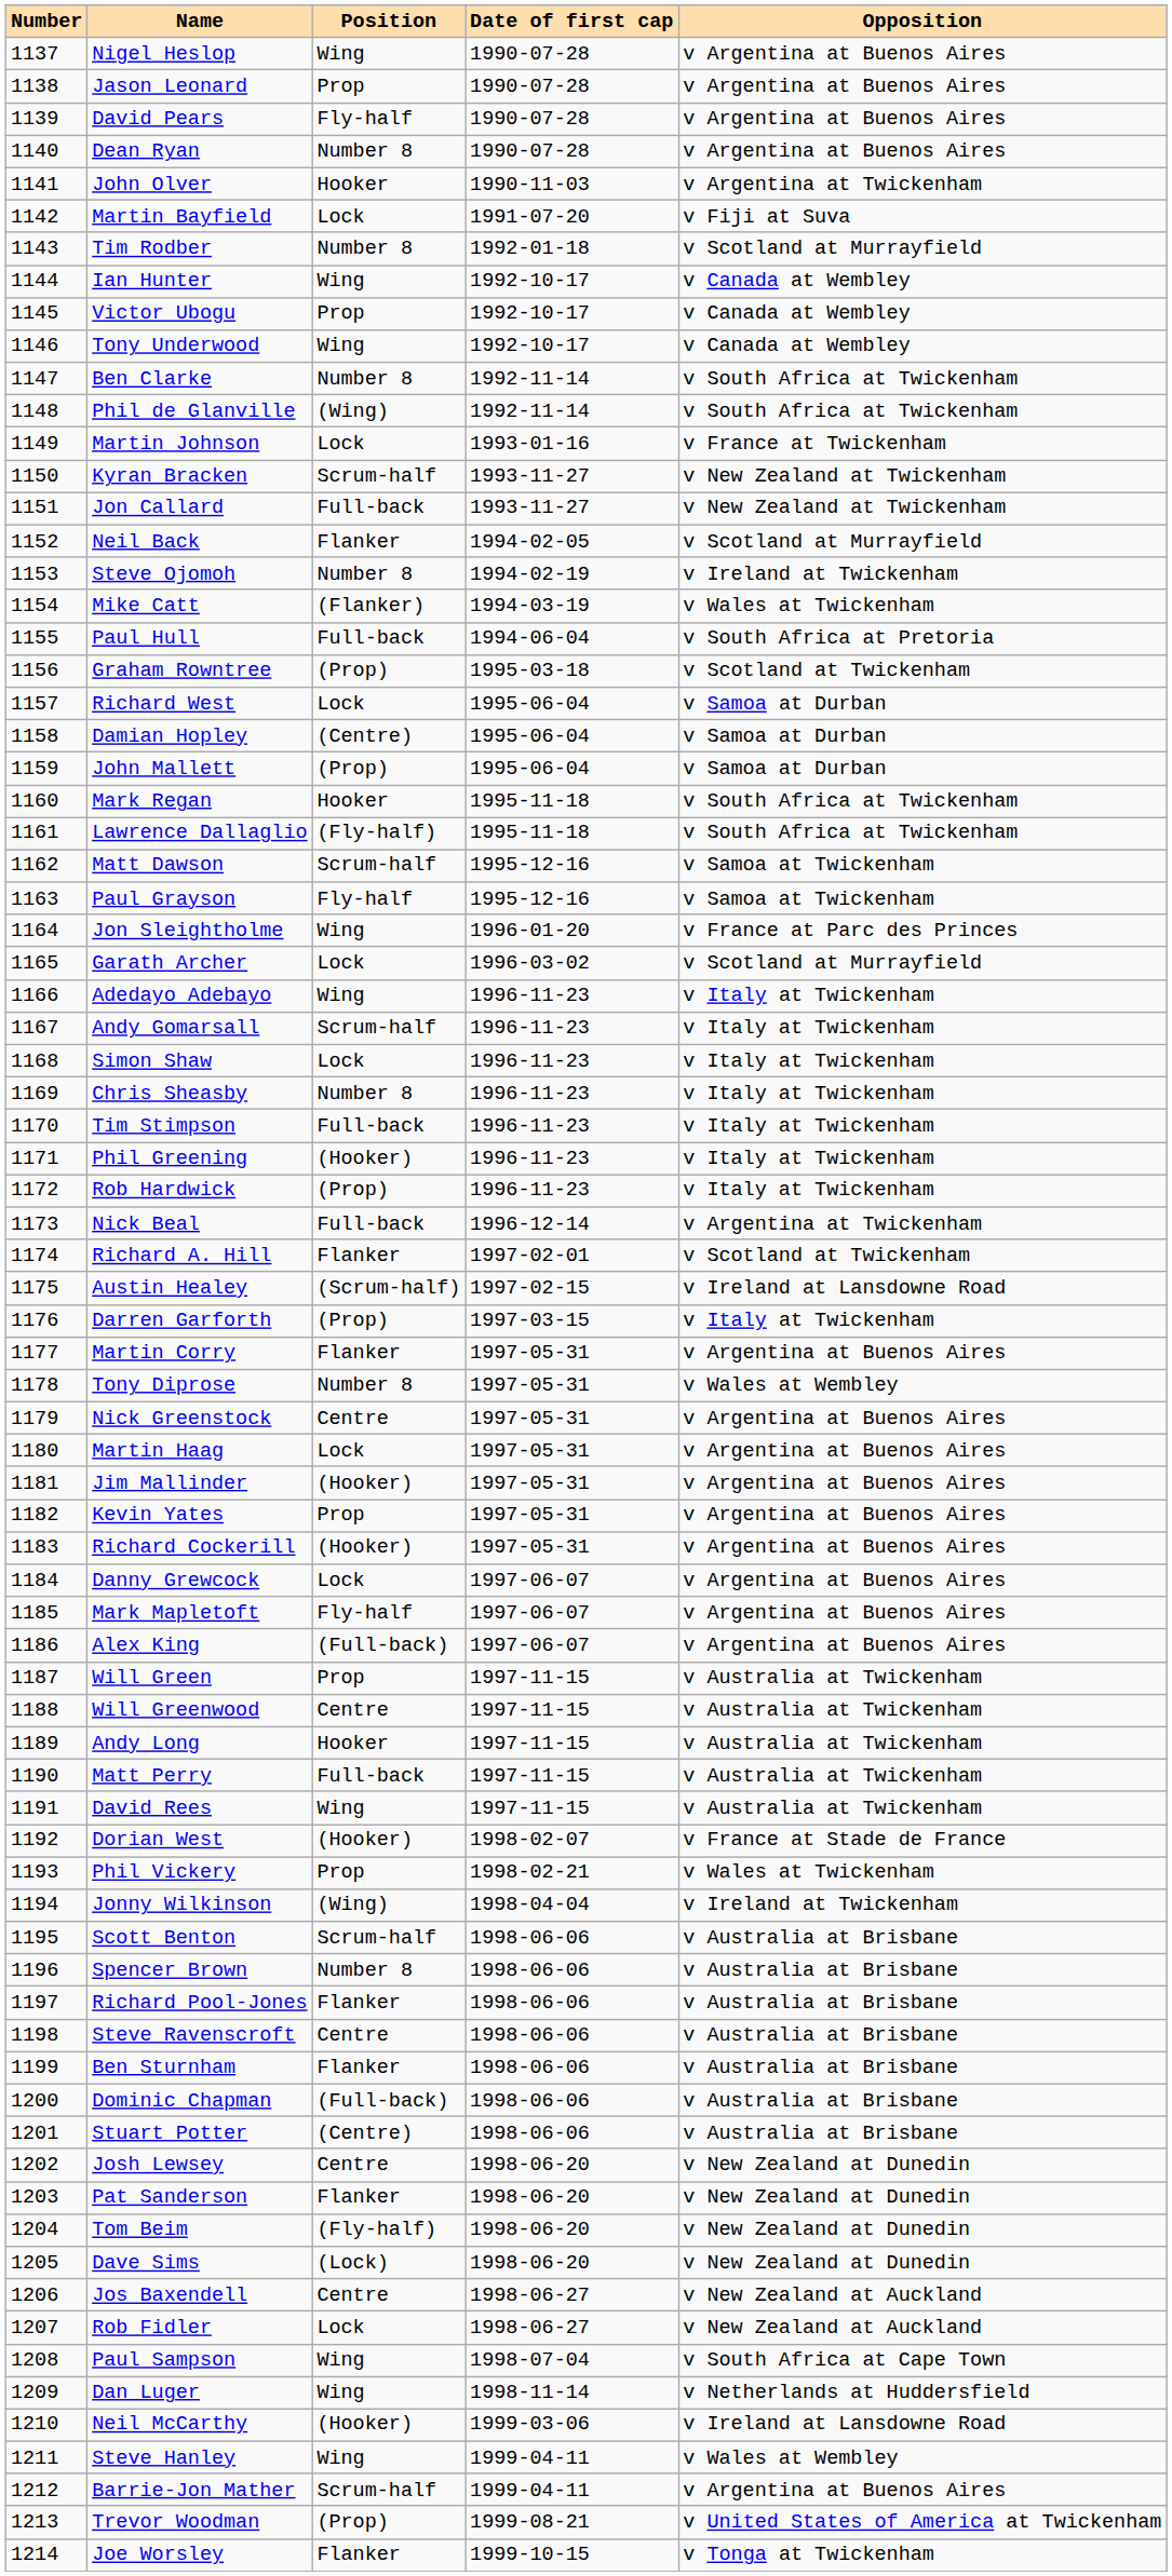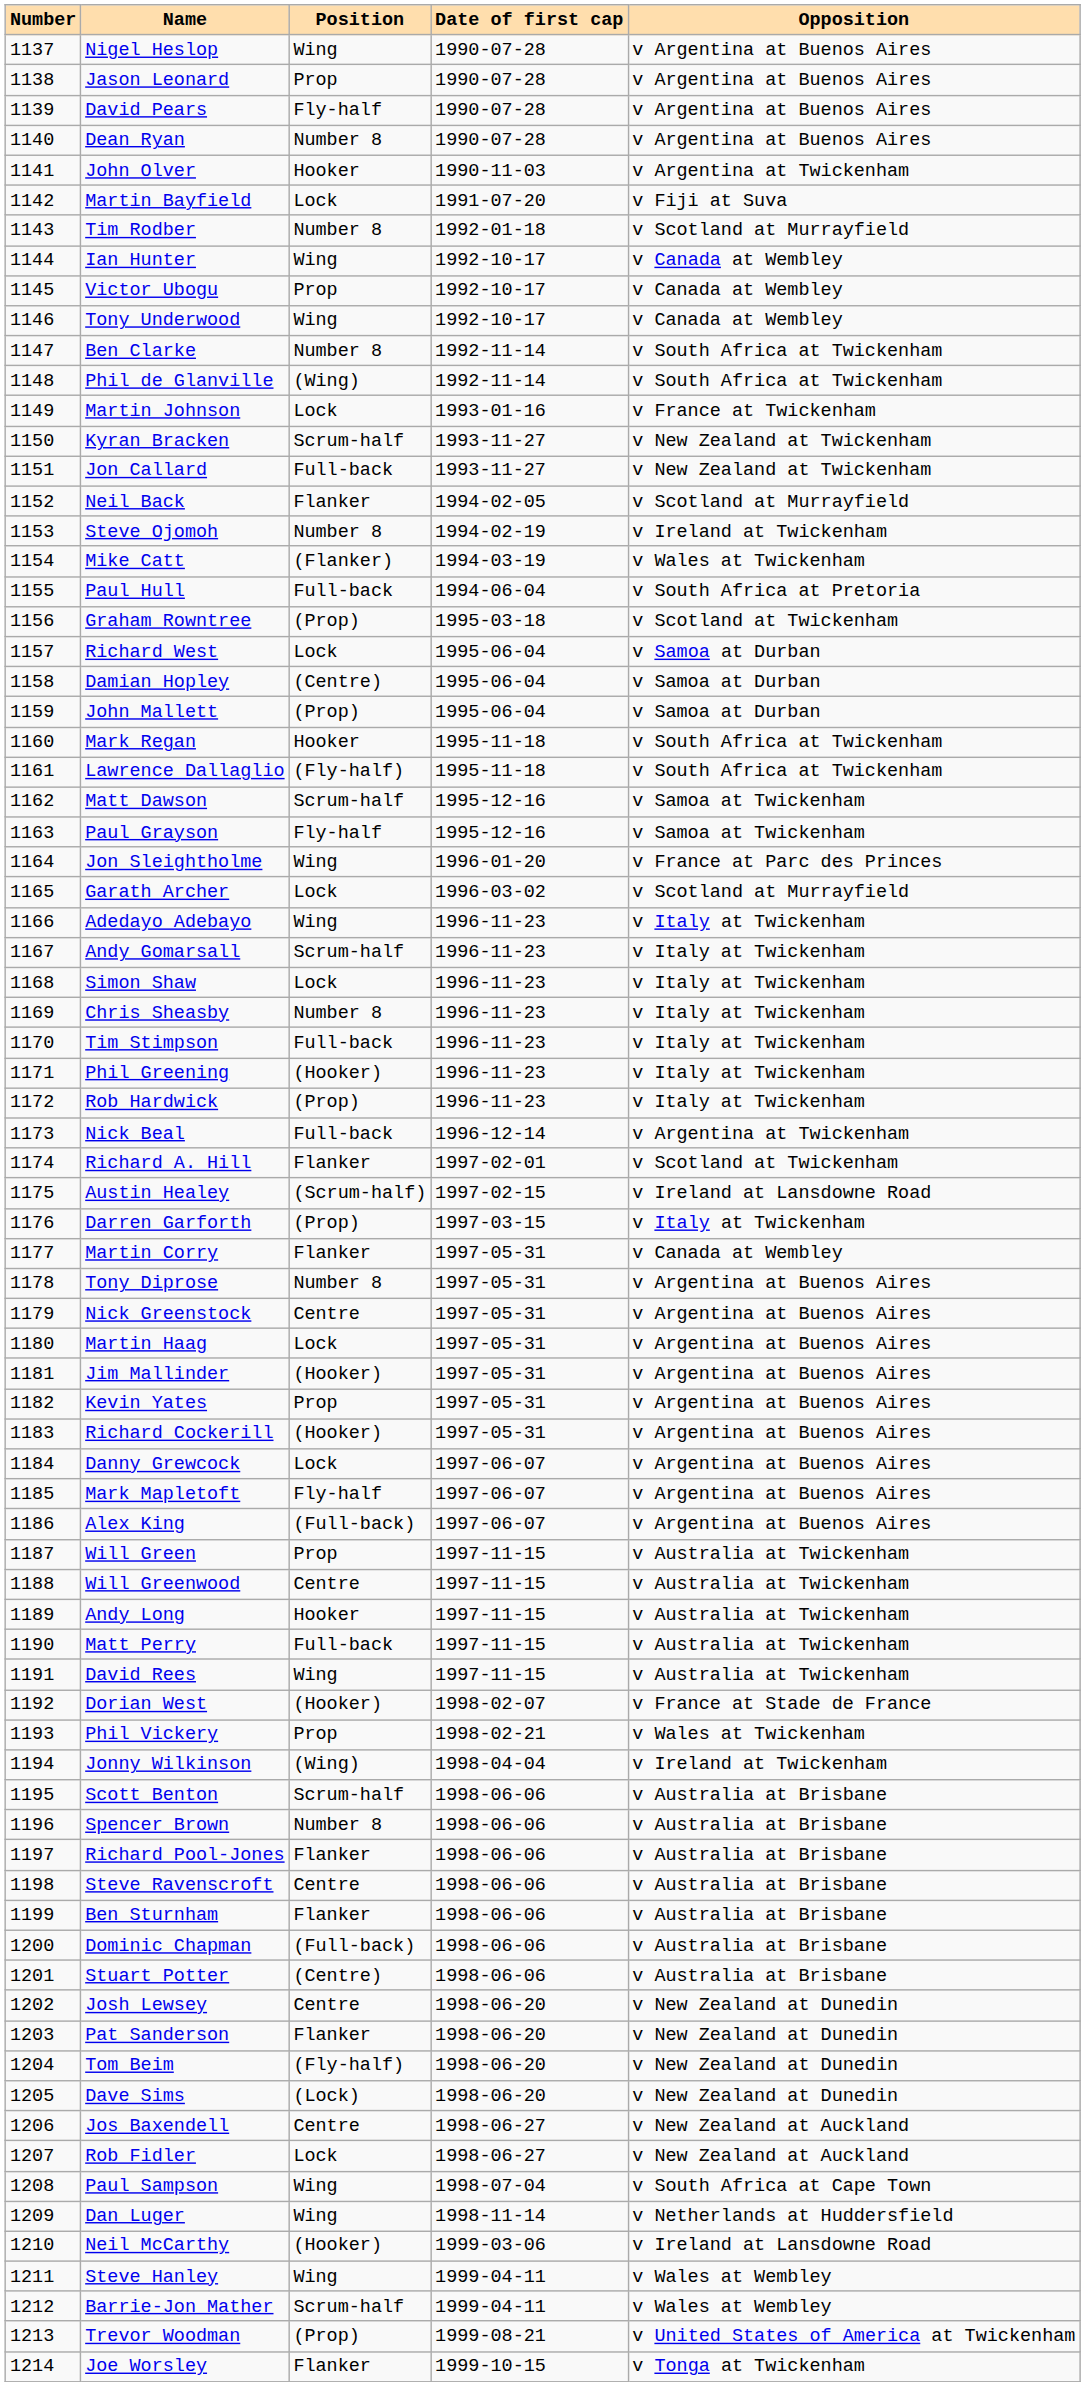 <table class="sortable wikitable" style="margin:auto;">
 <tr>
 <th style="background:#ffdead;">Number</th>
 <th style="background:#ffdead;">Name</th>
 <th style="background:#ffdead;">Position</th>
 <th style="background:#ffdead;">Date of first cap</th>
 <th style="background:#ffdead;">Opposition</th>
 </tr>
 <tr>
 <td>1137</td>
 <td><a href='#'>Nigel Heslop</a></td>
 <td>Wing</td>
 <td>1990-07-28</td>
 <td>v Argentina at Buenos Aires</td>
 </tr>
 <tr>
 <td>1138</td>
 <td><a href='#'>Jason Leonard</a></td>
 <td>Prop</td>
 <td>1990-07-28</td>
 <td>v Argentina at Buenos Aires</td>
 </tr>
 <tr>
 <td>1139</td>
 <td><a href='#'>David Pears</a></td>
 <td>Fly-half</td>
 <td>1990-07-28</td>
 <td>v Argentina at Buenos Aires</td>
 </tr>
 <tr>
 <td>1140</td>
 <td><a href='#'>Dean Ryan</a></td>
 <td>Number 8</td>
 <td>1990-07-28</td>
 <td>v Argentina at Buenos Aires</td>
 </tr>
 <tr>
 <td>1141</td>
 <td><a href='#'>John Olver</a></td>
 <td>Hooker</td>
 <td>1990-11-03</td>
 <td>v Argentina at Twickenham</td>
 </tr>
 <tr>
 <td>1142</td>
 <td><a href='#'>Martin Bayfield</a></td>
 <td>Lock</td>
 <td>1991-07-20</td>
 <td>v Fiji at Suva</td>
 </tr>
 <tr>
 <td>1143</td>
 <td><a href='#'>Tim Rodber</a></td>
 <td>Number 8</td>
 <td>1992-01-18</td>
 <td>v Scotland at Murrayfield</td>
 </tr>
 <tr>
 <td>1144</td>
 <td><a href='#'>Ian Hunter</a></td>
 <td>Wing</td>
 <td>1992-10-17</td>
 <td>v <a href='#'>Canada</a> at Wembley</td>
 </tr>
 <tr>
 <td>1145</td>
 <td><a href='#'>Victor Ubogu</a></td>
 <td>Prop</td>
 <td>1992-10-17</td>
 <td>v Canada at Wembley</td>
 </tr>
 <tr>
 <td>1146</td>
 <td><a href='#'>Tony Underwood</a></td>
 <td>Wing</td>
 <td>1992-10-17</td>
 <td>v Canada at Wembley</td>
 </tr>
 <tr>
 <td>1147</td>
 <td><a href='#'>Ben Clarke</a></td>
 <td>Number 8</td>
 <td>1992-11-14</td>
 <td>v South Africa at Twickenham</td>
 </tr>
 <tr>
 <td>1148</td>
 <td><a href='#'>Phil de Glanville</a></td>
 <td>(Wing)</td>
 <td>1992-11-14</td>
 <td>v South Africa at Twickenham</td>
 </tr>
 <tr>
 <td>1149</td>
 <td><a href='#'>Martin Johnson</a></td>
 <td>Lock</td>
 <td>1993-01-16</td>
 <td>v France at Twickenham</td>
 </tr>
 <tr>
 <td>1150</td>
 <td><a href='#'>Kyran Bracken</a></td>
 <td>Scrum-half</td>
 <td>1993-11-27</td>
 <td>v New Zealand at Twickenham</td>
 </tr>
 <tr>
 <td>1151</td>
 <td><a href='#'>Jon Callard</a></td>
 <td>Full-back</td>
 <td>1993-11-27</td>
 <td>v New Zealand at Twickenham</td>
 </tr>
 <tr>
 <td>1152</td>
 <td><a href='#'>Neil Back</a></td>
 <td>Flanker</td>
 <td>1994-02-05</td>
 <td>v Scotland at Murrayfield</td>
 </tr>
 <tr>
 <td>1153</td>
 <td><a href='#'>Steve Ojomoh</a></td>
 <td>Number 8</td>
 <td>1994-02-19</td>
 <td>v Ireland at Twickenham</td>
 </tr>
 <tr>
 <td>1154</td>
 <td><a href='#'>Mike Catt</a></td>
 <td>(Flanker)</td>
 <td>1994-03-19</td>
 <td>v Wales at Twickenham</td>
 </tr>
 <tr>
 <td>1155</td>
 <td><a href='#'>Paul Hull</a></td>
 <td>Full-back</td>
 <td>1994-06-04</td>
 <td>v South Africa at Pretoria</td>
 </tr>
 <tr>
 <td>1156</td>
 <td><a href='#'>Graham Rowntree</a></td>
 <td>(Prop)</td>
 <td>1995-03-18</td>
 <td>v Scotland at Twickenham</td>
 </tr>
 <tr>
 <td>1157</td>
 <td><a href='#'>Richard West</a></td>
 <td>Lock</td>
 <td>1995-06-04</td>
 <td>v <a href='#'>Samoa</a> at Durban</td>
 </tr>
 <tr>
 <td>1158</td>
 <td><a href='#'>Damian Hopley</a></td>
 <td>(Centre)</td>
 <td>1995-06-04</td>
 <td>v Samoa at Durban</td>
 </tr>
 <tr>
 <td>1159</td>
 <td><a href='#'>John Mallett</a></td>
 <td>(Prop)</td>
 <td>1995-06-04</td>
 <td>v Samoa at Durban</td>
 </tr>
 <tr>
 <td>1160</td>
 <td><a href='#'>Mark Regan</a></td>
 <td>Hooker</td>
 <td>1995-11-18</td>
 <td>v South Africa at Twickenham</td>
 </tr>
 <tr>
 <td>1161</td>
 <td><a href='#'>Lawrence Dallaglio</a></td>
 <td>(Fly-half)</td>
 <td>1995-11-18</td>
 <td>v South Africa at Twickenham</td>
 </tr>
 <tr>
 <td>1162</td>
 <td><a href='#'>Matt Dawson</a></td>
 <td>Scrum-half</td>
 <td>1995-12-16</td>
 <td>v Samoa at Twickenham</td>
 </tr>
 <tr>
 <td>1163</td>
 <td><a href='#'>Paul Grayson</a></td>
 <td>Fly-half</td>
 <td>1995-12-16</td>
 <td>v Samoa at Twickenham</td>
 </tr>
 <tr>
 <td>1164</td>
 <td><a href='#'>Jon Sleightholme</a></td>
 <td>Wing</td>
 <td>1996-01-20</td>
 <td>v France at Parc des Princes</td>
 </tr>
 <tr>
 <td>1165</td>
 <td><a href='#'>Garath Archer</a></td>
 <td>Lock</td>
 <td>1996-03-02</td>
 <td>v Scotland at Murrayfield</td>
 </tr>
 <tr>
 <td>1166</td>
 <td><a href='#'>Adedayo Adebayo</a></td>
 <td>Wing</td>
 <td>1996-11-23</td>
 <td>v <a href='#'>Italy</a> at Twickenham</td>
 </tr>
 <tr>
 <td>1167</td>
 <td><a href='#'>Andy Gomarsall</a></td>
 <td>Scrum-half</td>
 <td>1996-11-23</td>
 <td>v Italy at Twickenham</td>
 </tr>
 <tr>
 <td>1168</td>
 <td><a href='#'>Simon Shaw</a></td>
 <td>Lock</td>
 <td>1996-11-23</td>
 <td>v Italy at Twickenham</td>
 </tr>
 <tr>
 <td>1169</td>
 <td><a href='#'>Chris Sheasby</a></td>
 <td>Number 8</td>
 <td>1996-11-23</td>
 <td>v Italy at Twickenham</td>
 </tr>
 <tr>
 <td>1170</td>
 <td><a href='#'>Tim Stimpson</a></td>
 <td>Full-back</td>
 <td>1996-11-23</td>
 <td>v Italy at Twickenham</td>
 </tr>
 <tr>
 <td>1171</td>
 <td><a href='#'>Phil Greening</a></td>
 <td>(Hooker)</td>
 <td>1996-11-23</td>
 <td>v Italy at Twickenham</td>
 </tr>
 <tr>
 <td>1172</td>
 <td><a href='#'>Rob Hardwick</a></td>
 <td>(Prop)</td>
 <td>1996-11-23</td>
 <td>v Italy at Twickenham</td>
 </tr>
 <tr>
 <td>1173</td>
 <td><a href='#'>Nick Beal</a></td>
 <td>Full-back</td>
 <td>1996-12-14</td>
 <td>v Argentina at Twickenham</td>
 </tr>
 <tr>
 <td>1174</td>
 <td><a href='#'>Richard A. Hill</a></td>
 <td>Flanker</td>
 <td>1997-02-01</td>
 <td>v Scotland at Twickenham</td>
 </tr>
 <tr>
 <td>1175</td>
 <td><a href='#'>Austin Healey</a></td>
 <td>(Scrum-half)</td>
 <td>1997-02-15</td>
 <td>v Ireland at Lansdowne Road</td>
 </tr>
 <tr>
 <td>1176</td>
 <td><a href='#'>Darren Garforth</a></td>
 <td>(Prop)</td>
 <td>1997-03-15</td>
 <td>v <a href='#'>Italy</a> at Twickenham</td>
 </tr>
 <tr>
 <td>1177</td>
 <td><a href='#'>Martin Corry</a></td>
 <td>Flanker</td>
 <td>1997-05-31</td>
-<td>v Argentina at Buenos Aires</td>
+<td>v Canada at Wembley</td>
 </tr>
 <tr>
 <td>1178</td>
 <td><a href='#'>Tony Diprose</a></td>
 <td>Number 8</td>
 <td>1997-05-31</td>
-<td>v Wales at Wembley</td>
+<td>v Argentina at Buenos Aires</td>
 </tr>
 <tr>
 <td>1179</td>
 <td><a href='#'>Nick Greenstock</a></td>
 <td>Centre</td>
 <td>1997-05-31</td>
 <td>v Argentina at Buenos Aires</td>
 </tr>
 <tr>
 <td>1180</td>
 <td><a href='#'>Martin Haag</a></td>
 <td>Lock</td>
 <td>1997-05-31</td>
 <td>v Argentina at Buenos Aires</td>
 </tr>
 <tr>
 <td>1181</td>
 <td><a href='#'>Jim Mallinder</a></td>
 <td>(Hooker)</td>
 <td>1997-05-31</td>
 <td>v Argentina at Buenos Aires</td>
 </tr>
 <tr>
 <td>1182</td>
 <td><a href='#'>Kevin Yates</a></td>
 <td>Prop</td>
 <td>1997-05-31</td>
 <td>v Argentina at Buenos Aires</td>
 </tr>
 <tr>
 <td>1183</td>
 <td><a href='#'>Richard Cockerill</a></td>
 <td>(Hooker)</td>
 <td>1997-05-31</td>
 <td>v Argentina at Buenos Aires</td>
 </tr>
 <tr>
 <td>1184</td>
 <td><a href='#'>Danny Grewcock</a></td>
 <td>Lock</td>
 <td>1997-06-07</td>
 <td>v Argentina at Buenos Aires</td>
 </tr>
 <tr>
 <td>1185</td>
 <td><a href='#'>Mark Mapletoft</a></td>
 <td>Fly-half</td>
 <td>1997-06-07</td>
 <td>v Argentina at Buenos Aires</td>
 </tr>
 <tr>
 <td>1186</td>
 <td><a href='#'>Alex King</a></td>
 <td>(Full-back)</td>
 <td>1997-06-07</td>
 <td>v Argentina at Buenos Aires</td>
 </tr>
 <tr>
 <td>1187</td>
 <td><a href='#'>Will Green</a></td>
 <td>Prop</td>
 <td>1997-11-15</td>
 <td>v Australia at Twickenham</td>
 </tr>
 <tr>
 <td>1188</td>
 <td><a href='#'>Will Greenwood</a></td>
 <td>Centre</td>
 <td>1997-11-15</td>
 <td>v Australia at Twickenham</td>
 </tr>
 <tr>
 <td>1189</td>
 <td><a href='#'>Andy Long</a></td>
 <td>Hooker</td>
 <td>1997-11-15</td>
 <td>v Australia at Twickenham</td>
 </tr>
 <tr>
 <td>1190</td>
 <td><a href='#'>Matt Perry</a></td>
 <td>Full-back</td>
 <td>1997-11-15</td>
 <td>v Australia at Twickenham</td>
 </tr>
 <tr>
 <td>1191</td>
 <td><a href='#'>David Rees</a></td>
 <td>Wing</td>
 <td>1997-11-15</td>
 <td>v Australia at Twickenham</td>
 </tr>
 <tr>
 <td>1192</td>
 <td><a href='#'>Dorian West</a></td>
 <td>(Hooker)</td>
 <td>1998-02-07</td>
 <td>v France at Stade de France</td>
 </tr>
 <tr>
 <td>1193</td>
 <td><a href='#'>Phil Vickery</a></td>
 <td>Prop</td>
 <td>1998-02-21</td>
 <td>v Wales at Twickenham</td>
 </tr>
 <tr>
 <td>1194</td>
 <td><a href='#'>Jonny Wilkinson</a></td>
 <td>(Wing)</td>
 <td>1998-04-04</td>
 <td>v Ireland at Twickenham</td>
 </tr>
 <tr>
 <td>1195</td>
 <td><a href='#'>Scott Benton</a></td>
 <td>Scrum-half</td>
 <td>1998-06-06</td>
 <td>v Australia at Brisbane</td>
 </tr>
 <tr>
 <td>1196</td>
 <td><a href='#'>Spencer Brown</a></td>
 <td>Number 8</td>
 <td>1998-06-06</td>
 <td>v Australia at Brisbane</td>
 </tr>
 <tr>
 <td>1197</td>
 <td><a href='#'>Richard Pool-Jones</a></td>
 <td>Flanker</td>
 <td>1998-06-06</td>
 <td>v Australia at Brisbane</td>
 </tr>
 <tr>
 <td>1198</td>
 <td><a href='#'>Steve Ravenscroft</a></td>
 <td>Centre</td>
 <td>1998-06-06</td>
 <td>v Australia at Brisbane</td>
 </tr>
 <tr>
 <td>1199</td>
 <td><a href='#'>Ben Sturnham</a></td>
 <td>Flanker</td>
 <td>1998-06-06</td>
 <td>v Australia at Brisbane</td>
 </tr>
 <tr>
 <td>1200</td>
 <td><a href='#'>Dominic Chapman</a></td>
 <td>(Full-back)</td>
 <td>1998-06-06</td>
 <td>v Australia at Brisbane</td>
 </tr>
 <tr>
 <td>1201</td>
 <td><a href='#'>Stuart Potter</a></td>
 <td>(Centre)</td>
 <td>1998-06-06</td>
 <td>v Australia at Brisbane</td>
 </tr>
 <tr>
 <td>1202</td>
 <td><a href='#'>Josh Lewsey</a></td>
 <td>Centre</td>
 <td>1998-06-20</td>
 <td>v New Zealand at Dunedin</td>
 </tr>
 <tr>
 <td>1203</td>
 <td><a href='#'>Pat Sanderson</a></td>
 <td>Flanker</td>
 <td>1998-06-20</td>
 <td>v New Zealand at Dunedin</td>
 </tr>
 <tr>
 <td>1204</td>
 <td><a href='#'>Tom Beim</a></td>
 <td>(Fly-half)</td>
 <td>1998-06-20</td>
 <td>v New Zealand at Dunedin</td>
 </tr>
 <tr>
 <td>1205</td>
 <td><a href='#'>Dave Sims</a></td>
 <td>(Lock)</td>
 <td>1998-06-20</td>
 <td>v New Zealand at Dunedin</td>
 </tr>
 <tr>
 <td>1206</td>
 <td><a href='#'>Jos Baxendell</a></td>
 <td>Centre</td>
 <td>1998-06-27</td>
 <td>v New Zealand at Auckland</td>
 </tr>
 <tr>
 <td>1207</td>
 <td><a href='#'>Rob Fidler</a></td>
 <td>Lock</td>
 <td>1998-06-27</td>
 <td>v New Zealand at Auckland</td>
 </tr>
 <tr>
 <td>1208</td>
 <td><a href='#'>Paul Sampson</a></td>
 <td>Wing</td>
 <td>1998-07-04</td>
 <td>v South Africa at Cape Town</td>
 </tr>
 <tr>
 <td>1209</td>
 <td><a href='#'>Dan Luger</a></td>
 <td>Wing</td>
 <td>1998-11-14</td>
 <td>v Netherlands at Huddersfield</td>
 </tr>
 <tr>
 <td>1210</td>
 <td><a href='#'>Neil McCarthy</a></td>
 <td>(Hooker)</td>
 <td>1999-03-06</td>
 <td>v Ireland at Lansdowne Road</td>
 </tr>
 <tr>
 <td>1211</td>
 <td><a href='#'>Steve Hanley</a></td>
 <td>Wing</td>
 <td>1999-04-11</td>
 <td>v Wales at Wembley</td>
 </tr>
 <tr>
 <td>1212</td>
 <td><a href='#'>Barrie-Jon Mather</a></td>
 <td>Scrum-half</td>
 <td>1999-04-11</td>
-<td>v Argentina at Buenos Aires</td>
+<td>v Wales at Wembley</td>
 </tr>
 <tr>
 <td>1213</td>
 <td><a href='#'>Trevor Woodman</a></td>
 <td>(Prop)</td>
 <td>1999-08-21</td>
 <td>v <a href='#'>United States of America</a> at Twickenham</td>
 </tr>
 <tr>
 <td>1214</td>
 <td><a href='#'>Joe Worsley</a></td>
 <td>Flanker</td>
 <td>1999-10-15</td>
 <td>v <a href='#'>Tonga</a> at Twickenham</td>
 </tr>
 </table>
